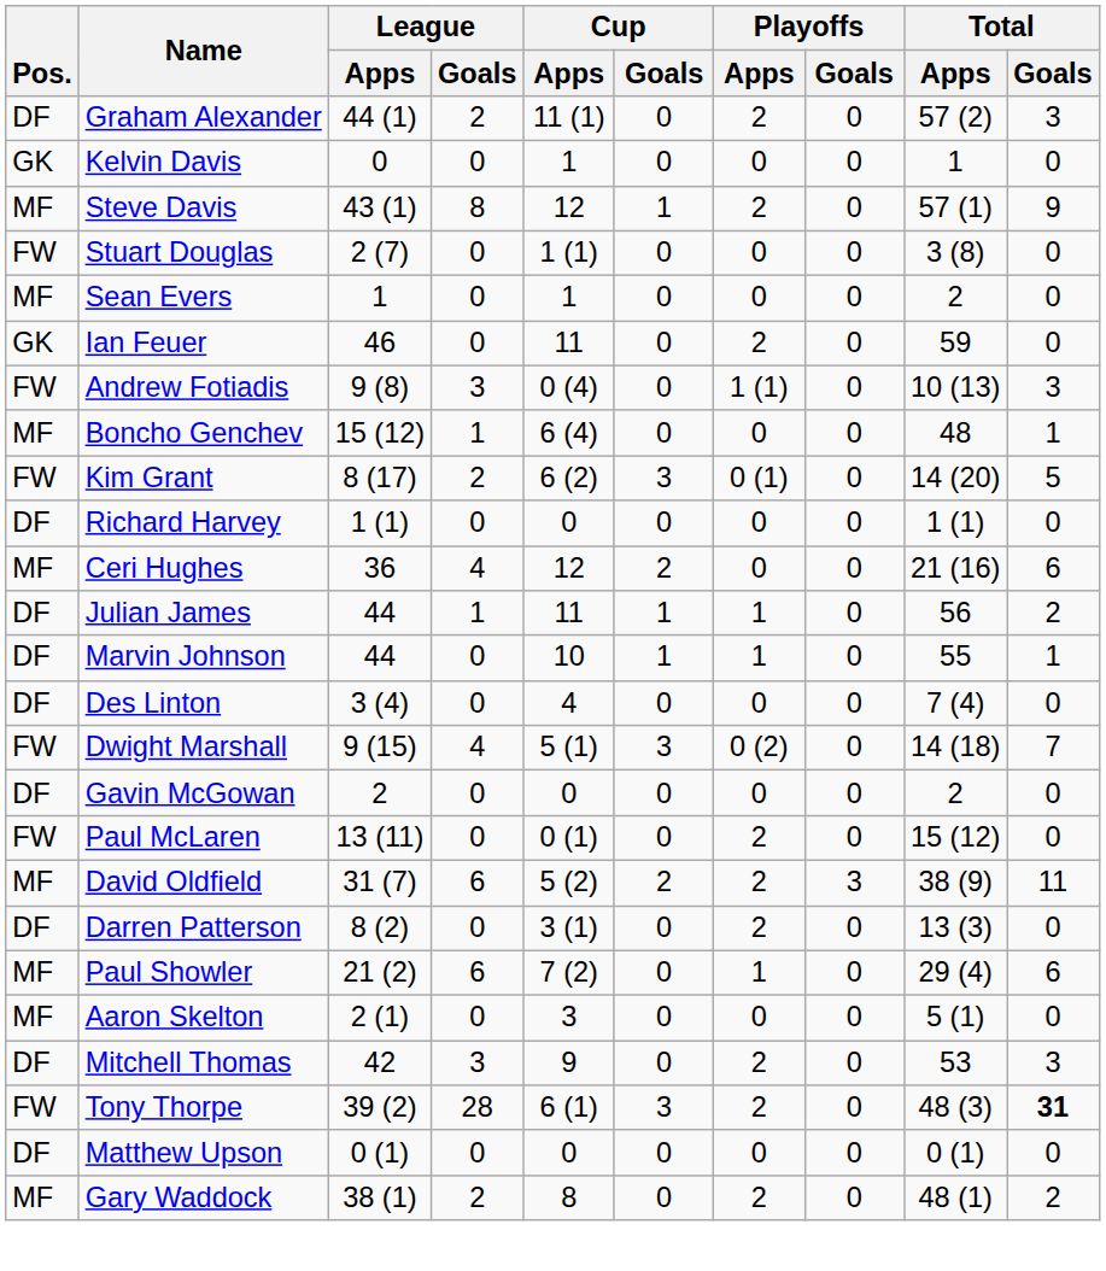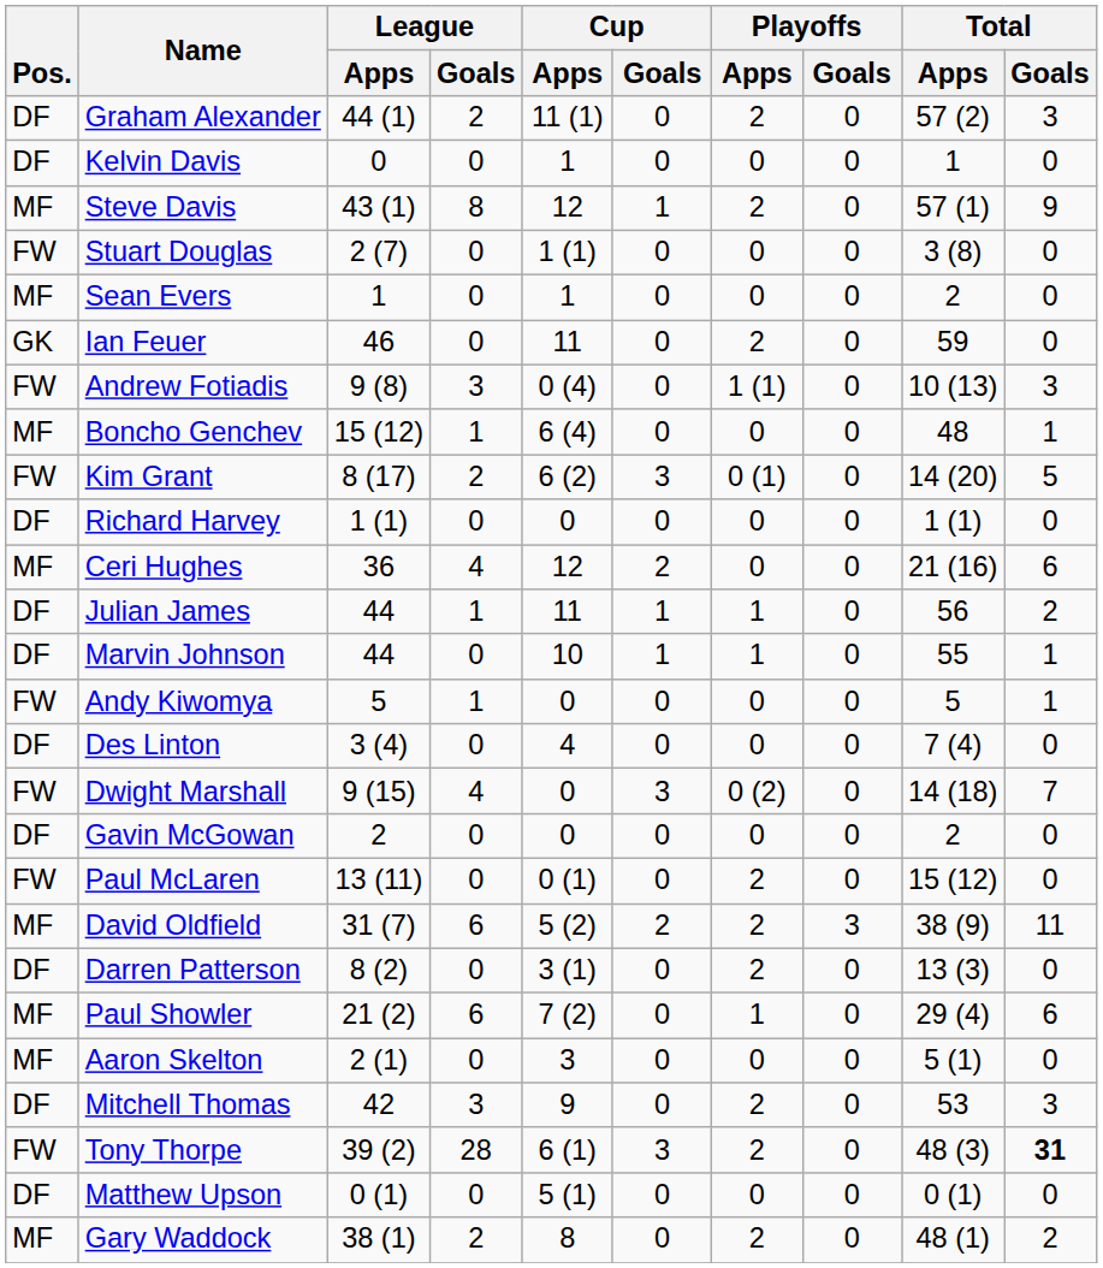 <table class="wikitable" style="text-align:center">
 <tr>
 <th rowspan="2" valign="bottom">Pos.</th>
 <th rowspan="2">Name</th>
 <th colspan="2" width="100">League</th>
 <th colspan="2" width="100">Cup</th>
 <th colspan="2" width="100">Playoffs</th>
 <th colspan="2" width="100">Total</th>
 </tr>
 <tr>
 <th>Apps</th>
 <th>Goals</th>
 <th>Apps</th>
 <th>Goals</th>
 <th>Apps</th>
 <th>Goals</th>
 <th>Apps</th>
 <th>Goals</th>
 </tr>
 <tr>
 <td align="left">DF</td>
 <td align="left"> <a href='#'>Graham Alexander</a></td>
 <td>44 (1)</td>
 <td>2</td>
 <td>11 (1)</td>
 <td>0</td>
 <td>2</td>
 <td>0</td>
 <td>57 (2)</td>
 <td>3</td>
 </tr>
 <tr>
-<td align="left">GK</td>
+<td align="left">DF</td>
 <td align="left"> <a href='#'>Kelvin Davis</a></td>
 <td>0</td>
 <td>0</td>
 <td>1</td>
 <td>0</td>
 <td>0</td>
 <td>0</td>
 <td>1</td>
 <td>0</td>
 </tr>
 <tr>
 <td align="left">MF</td>
 <td align="left"> <a href='#'>Steve Davis</a></td>
 <td>43 (1)</td>
 <td>8</td>
 <td>12</td>
 <td>1</td>
 <td>2</td>
 <td>0</td>
 <td>57 (1)</td>
 <td>9</td>
 </tr>
 <tr>
 <td align="left">FW</td>
 <td align="left"> <a href='#'>Stuart Douglas</a></td>
 <td>2 (7)</td>
 <td>0</td>
 <td>1 (1)</td>
 <td>0</td>
 <td>0</td>
 <td>0</td>
 <td>3 (8)</td>
 <td>0</td>
 </tr>
 <tr>
 <td align="left">MF</td>
 <td align="left"> <a href='#'>Sean Evers</a></td>
 <td>1</td>
 <td>0</td>
 <td>1</td>
 <td>0</td>
 <td>0</td>
 <td>0</td>
 <td>2</td>
 <td>0</td>
 </tr>
 <tr>
 <td align="left">GK</td>
 <td align="left"> <a href='#'>Ian Feuer</a></td>
 <td>46</td>
 <td>0</td>
 <td>11</td>
 <td>0</td>
 <td>2</td>
 <td>0</td>
 <td>59</td>
 <td>0</td>
 </tr>
 <tr>
 <td align="left">FW</td>
 <td align="left"> <a href='#'>Andrew Fotiadis</a></td>
 <td>9 (8)</td>
 <td>3</td>
 <td>0 (4)</td>
 <td>0</td>
 <td>1 (1)</td>
 <td>0</td>
 <td>10 (13)</td>
 <td>3</td>
 </tr>
 <tr>
 <td align="left">MF</td>
 <td align="left"> <a href='#'>Boncho Genchev</a></td>
 <td>15 (12)</td>
 <td>1</td>
 <td>6 (4)</td>
 <td>0</td>
 <td>0</td>
 <td>0</td>
 <td>48</td>
 <td>1</td>
 </tr>
 <tr>
 <td align="left">FW</td>
 <td align="left"> <a href='#'>Kim Grant</a></td>
 <td>8 (17)</td>
 <td>2</td>
 <td>6 (2)</td>
 <td>3</td>
 <td>0 (1)</td>
 <td>0</td>
 <td>14 (20)</td>
 <td>5</td>
 </tr>
 <tr>
 <td align="left">DF</td>
 <td align="left"> <a href='#'>Richard Harvey</a></td>
 <td>1 (1)</td>
 <td>0</td>
 <td>0</td>
 <td>0</td>
 <td>0</td>
 <td>0</td>
 <td>1 (1)</td>
 <td>0</td>
 </tr>
 <tr>
 <td align="left">MF</td>
 <td align="left"> <a href='#'>Ceri Hughes</a></td>
 <td>36</td>
 <td>4</td>
 <td>12</td>
 <td>2</td>
 <td>0</td>
 <td>0</td>
 <td>21 (16)</td>
 <td>6</td>
 </tr>
 <tr>
 <td align="left">DF</td>
 <td align="left"> <a href='#'>Julian James</a></td>
 <td>44</td>
 <td>1</td>
 <td>11</td>
 <td>1</td>
 <td>1</td>
 <td>0</td>
 <td>56</td>
 <td>2</td>
 </tr>
 <tr>
 <td align="left">DF</td>
 <td align="left"> <a href='#'>Marvin Johnson</a></td>
 <td>44</td>
 <td>0</td>
 <td>10</td>
 <td>1</td>
 <td>1</td>
 <td>0</td>
 <td>55</td>
 <td>1</td>
 </tr>
 <tr>
+<td align="left">FW</td>
+<td align="left"> <a href='#'>Andy Kiwomya</a></td>
+<td>5</td>
+<td>1</td>
+<td>0</td>
+<td>0</td>
+<td>0</td>
+<td>0</td>
+<td>5</td>
+<td>1</td>
+</tr>
+<tr>
 <td align="left">DF</td>
 <td align="left"> <a href='#'>Des Linton</a></td>
 <td>3 (4)</td>
 <td>0</td>
 <td>4</td>
 <td>0</td>
 <td>0</td>
 <td>0</td>
 <td>7 (4)</td>
 <td>0</td>
 </tr>
 <tr>
 <td align="left">FW</td>
 <td align="left"> <a href='#'>Dwight Marshall</a></td>
 <td>9 (15)</td>
 <td>4</td>
-<td>5 (1)</td>
+<td>0</td>
 <td>3</td>
 <td>0 (2)</td>
 <td>0</td>
 <td>14 (18)</td>
 <td>7</td>
 </tr>
 <tr>
 <td align="left">DF</td>
 <td align="left"> <a href='#'>Gavin McGowan</a></td>
 <td>2</td>
 <td>0</td>
 <td>0</td>
 <td>0</td>
 <td>0</td>
 <td>0</td>
 <td>2</td>
 <td>0</td>
 </tr>
 <tr>
 <td align="left">FW</td>
 <td align="left"> <a href='#'>Paul McLaren</a></td>
 <td>13 (11)</td>
 <td>0</td>
 <td>0 (1)</td>
 <td>0</td>
 <td>2</td>
 <td>0</td>
 <td>15 (12)</td>
 <td>0</td>
 </tr>
 <tr>
 <td align="left">MF</td>
 <td align="left"> <a href='#'>David Oldfield</a></td>
 <td>31 (7)</td>
 <td>6</td>
 <td>5 (2)</td>
 <td>2</td>
 <td>2</td>
 <td>3</td>
 <td>38 (9)</td>
 <td>11</td>
 </tr>
 <tr>
 <td align="left">DF</td>
 <td align="left"> <a href='#'>Darren Patterson</a></td>
 <td>8 (2)</td>
 <td>0</td>
 <td>3 (1)</td>
 <td>0</td>
 <td>2</td>
 <td>0</td>
 <td>13 (3)</td>
 <td>0</td>
 </tr>
 <tr>
 <td align="left">MF</td>
 <td align="left"> <a href='#'>Paul Showler</a></td>
 <td>21 (2)</td>
 <td>6</td>
 <td>7 (2)</td>
 <td>0</td>
 <td>1</td>
 <td>0</td>
 <td>29 (4)</td>
 <td>6</td>
 </tr>
 <tr>
 <td align="left">MF</td>
 <td align="left"> <a href='#'>Aaron Skelton</a></td>
 <td>2 (1)</td>
 <td>0</td>
 <td>3</td>
 <td>0</td>
 <td>0</td>
 <td>0</td>
 <td>5 (1)</td>
 <td>0</td>
 </tr>
 <tr>
 <td align="left">DF</td>
 <td align="left"> <a href='#'>Mitchell Thomas</a></td>
 <td>42</td>
 <td>3</td>
 <td>9</td>
 <td>0</td>
 <td>2</td>
 <td>0</td>
 <td>53</td>
 <td>3</td>
 </tr>
 <tr>
 <td align="left">FW</td>
 <td align="left"> <a href='#'>Tony Thorpe</a></td>
 <td>39 (2)</td>
 <td>28</td>
 <td>6 (1)</td>
 <td>3</td>
 <td>2</td>
 <td>0</td>
 <td>48 (3)</td>
 <td><strong>31</strong></td>
 </tr>
 <tr>
 <td align="left">DF</td>
 <td align="left"> <a href='#'>Matthew Upson</a></td>
 <td>0 (1)</td>
 <td>0</td>
-<td>0</td>
+<td>5 (1)</td>
 <td>0</td>
 <td>0</td>
 <td>0</td>
 <td>0 (1)</td>
 <td>0</td>
 </tr>
 <tr>
 <td align="left">MF</td>
 <td align="left"> <a href='#'>Gary Waddock</a></td>
 <td>38 (1)</td>
 <td>2</td>
 <td>8</td>
 <td>0</td>
 <td>2</td>
 <td>0</td>
 <td>48 (1)</td>
 <td>2</td>
 </tr>
 </table>
